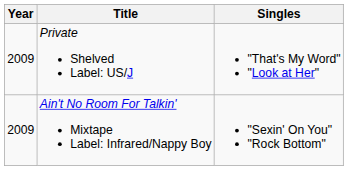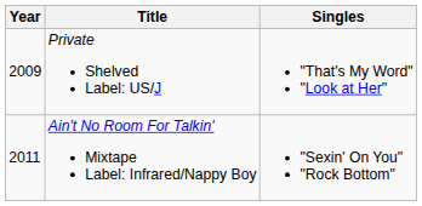 <table class="wikitable" border="1">
 <tr>
 <th>Year</th>
 <th>Title</th>
 <th>Singles</th>
 </tr>
 <tr>
 <td>2009</td>
 <td><em>Private</em><br><ul><li>Shelved</li><li>Label: US/<a href='#'>J</a></li></ul></td>
 <td><br><ul><li>"That's My Word"</li><li>"<a href='#'>Look at Her</a>"</li></ul></td>
 </tr>
 <tr>
-<td>2009</td>
+<td>2011</td>
 <td><em><a href='#'>Ain't No Room For Talkin'</a></em><br><ul><li>Mixtape</li><li>Label: Infrared/Nappy Boy</li></ul></td>
 <td><br><ul><li>"Sexin' On You"</li><li>"Rock Bottom"</li></ul></td>
 </tr>
 </table>
